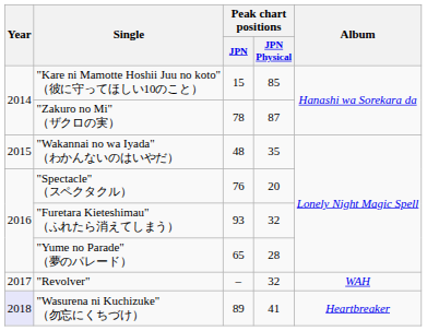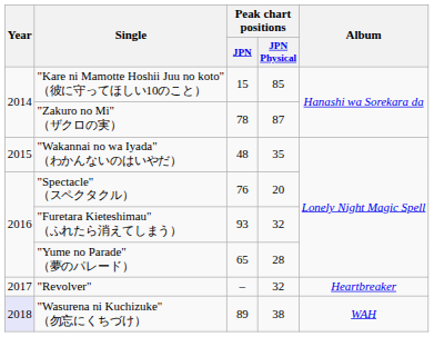 <table class="wikitable plainrowheaders" style="text-align:center;">
 <tr>
 <th scope="col" rowspan="2">Year</th>
 <th scope="col" rowspan="2">Single</th>
 <th colspan="2">Peak chart positions</th>
 <th scope="col" rowspan="2">Album</th>
 </tr>
 <tr>
 <th scope="col" style="width:2.5em;font-size:85%;"><a href='#'>JPN</a><br></th>
 <th scope="col" style="width:2.5em;font-size:85%;"><a href='#'>JPN<br>Physical</a><br></th>
 </tr>
 <tr>
 <td rowspan="2">2014</td>
 <td style="text-align:left;">"Kare ni Mamotte Hoshii Juu no koto"<br>（彼に守ってほしい10のこと）</td>
 <td>15</td>
 <td>85</td>
 <td rowspan="2"><em><a href='#'>Hanashi wa Sorekara da</a></em></td>
 </tr>
 <tr>
 <td style="text-align:left;">"Zakuro no Mi"<br>（ザクロの実）</td>
 <td>78</td>
 <td>87</td>
 </tr>
 <tr>
 <td>2015</td>
 <td style="text-align:left;">"Wakannai no wa Iyada"<br>（わかんないのはいやだ）</td>
 <td>48</td>
 <td>35</td>
 <td rowspan="4"><em><a href='#'>Lonely Night Magic Spell</a></em></td>
 </tr>
 <tr>
 <td rowspan="3">2016</td>
 <td style="text-align:left;">"Spectacle"<br>（スペクタクル）</td>
 <td>76</td>
 <td>20</td>
 </tr>
 <tr>
 <td style="text-align:left;">"Furetara Kieteshimau"<br>（ふれたら消えてしまう）</td>
 <td>93</td>
 <td>32</td>
 </tr>
 <tr>
 <td style="text-align:left;">"Yume no Parade"<br>（夢のパレード）</td>
 <td>65</td>
 <td>28</td>
 </tr>
 <tr>
 <td>2017</td>
 <td style="text-align:left;">"Revolver"<br></td>
 <td>–</td>
 <td>32</td>
-<td><em><a href='#'>WAH</a></em></td>
+<td><em><a href='#'>Heartbreaker</a></em></td>
 </tr>
 <tr>
 <td style="background: lavender;">2018</td>
 <td style="text-align:left;">"Wasurena ni Kuchizuke"<br>（勿忘にくちづけ）</td>
 <td>89</td>
-<td>41</td>
-<td><em><a href='#'>Heartbreaker</a></em></td>
+<td>38</td>
+<td><em><a href='#'>WAH</a></em></td>
 </tr>
 </table>
